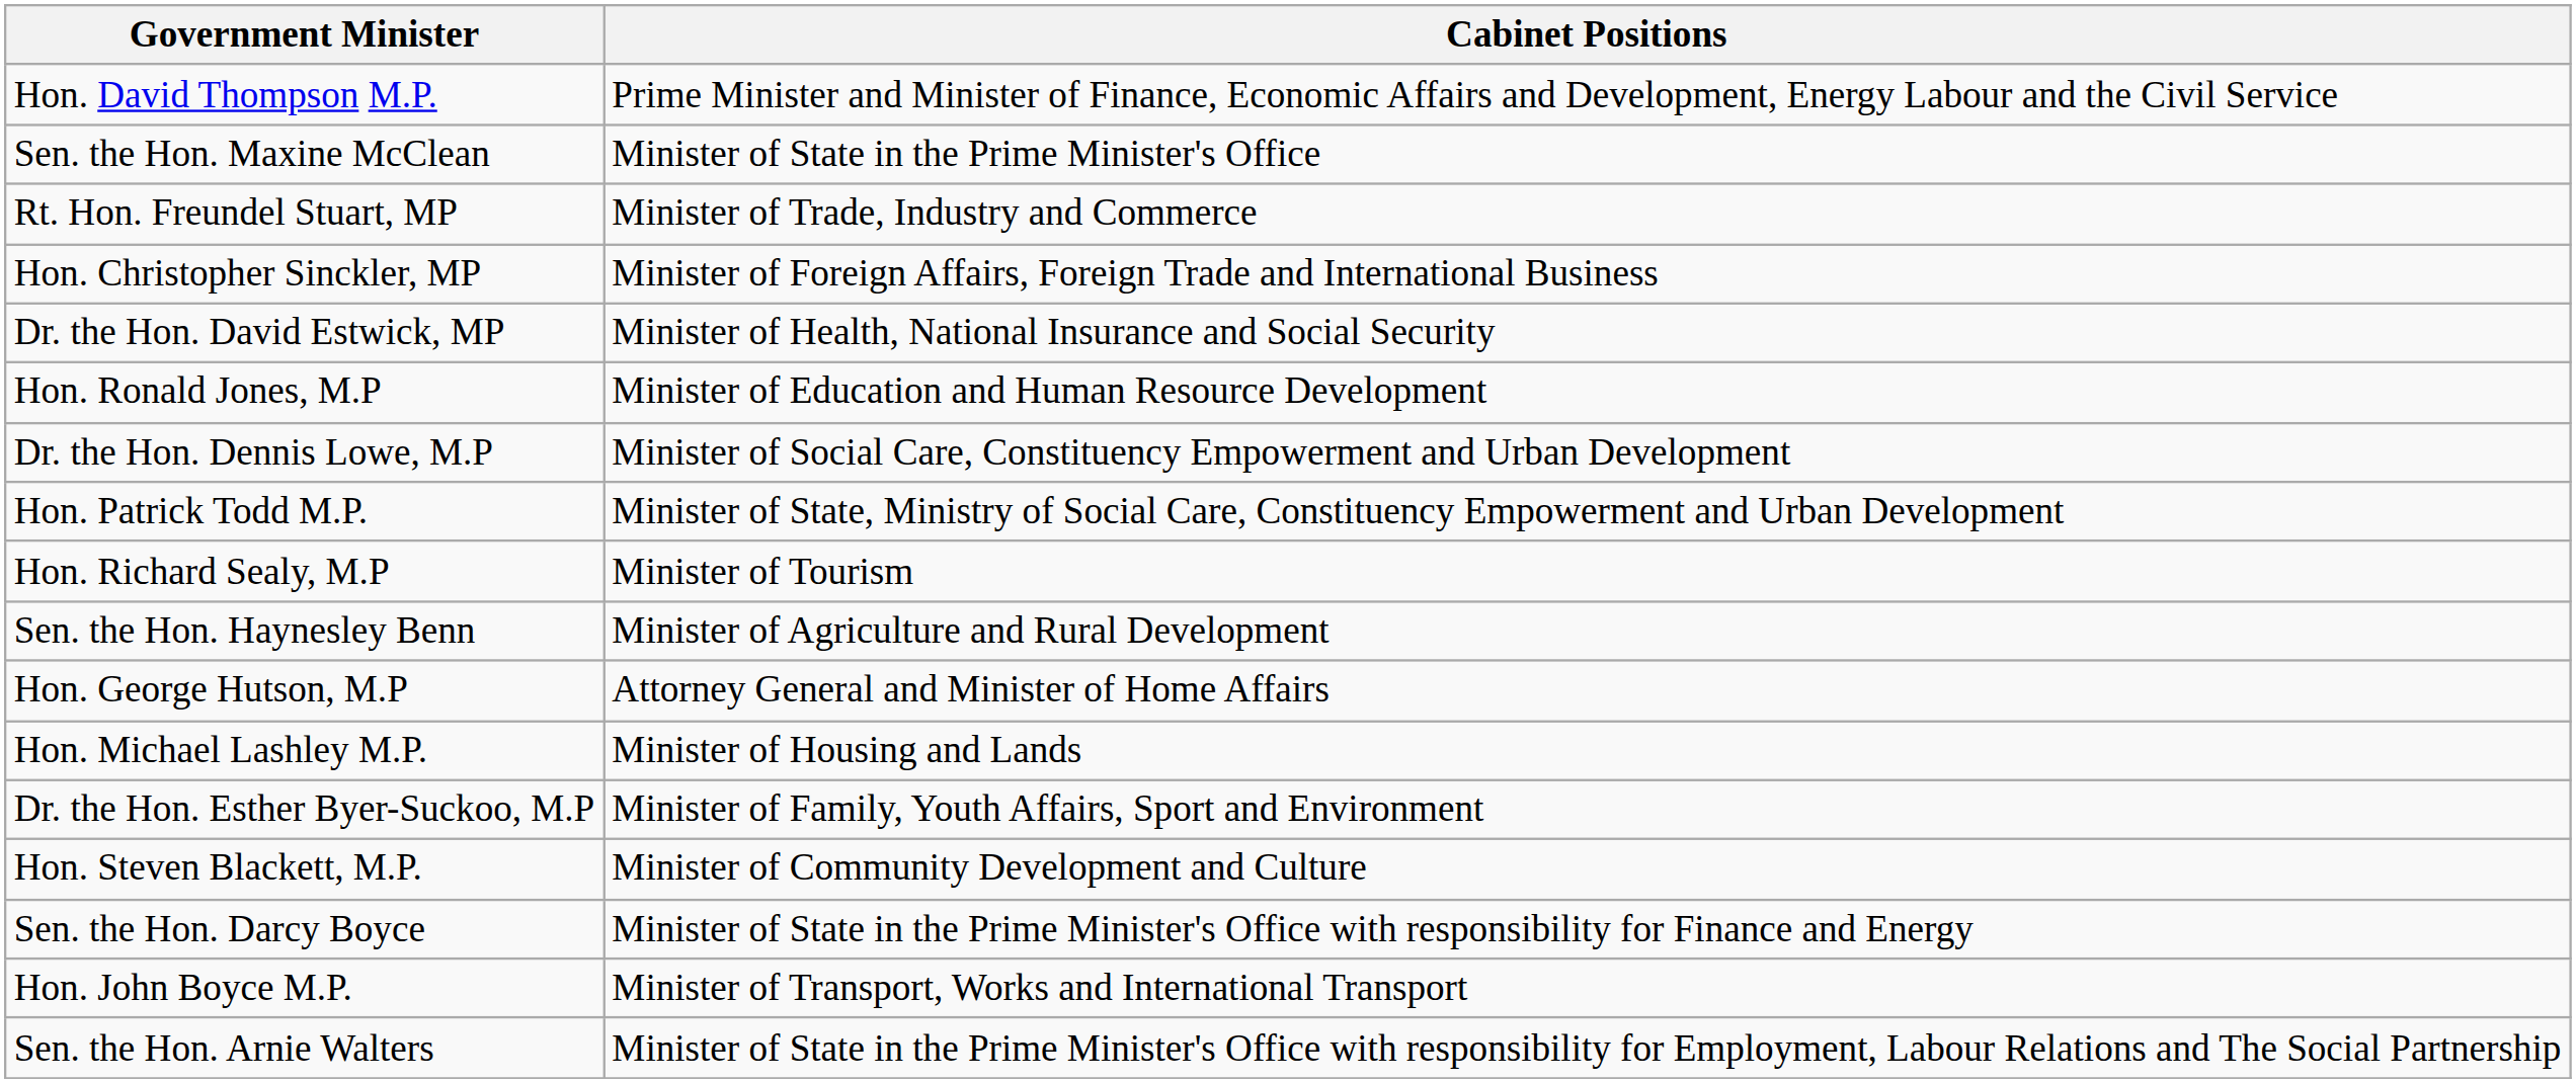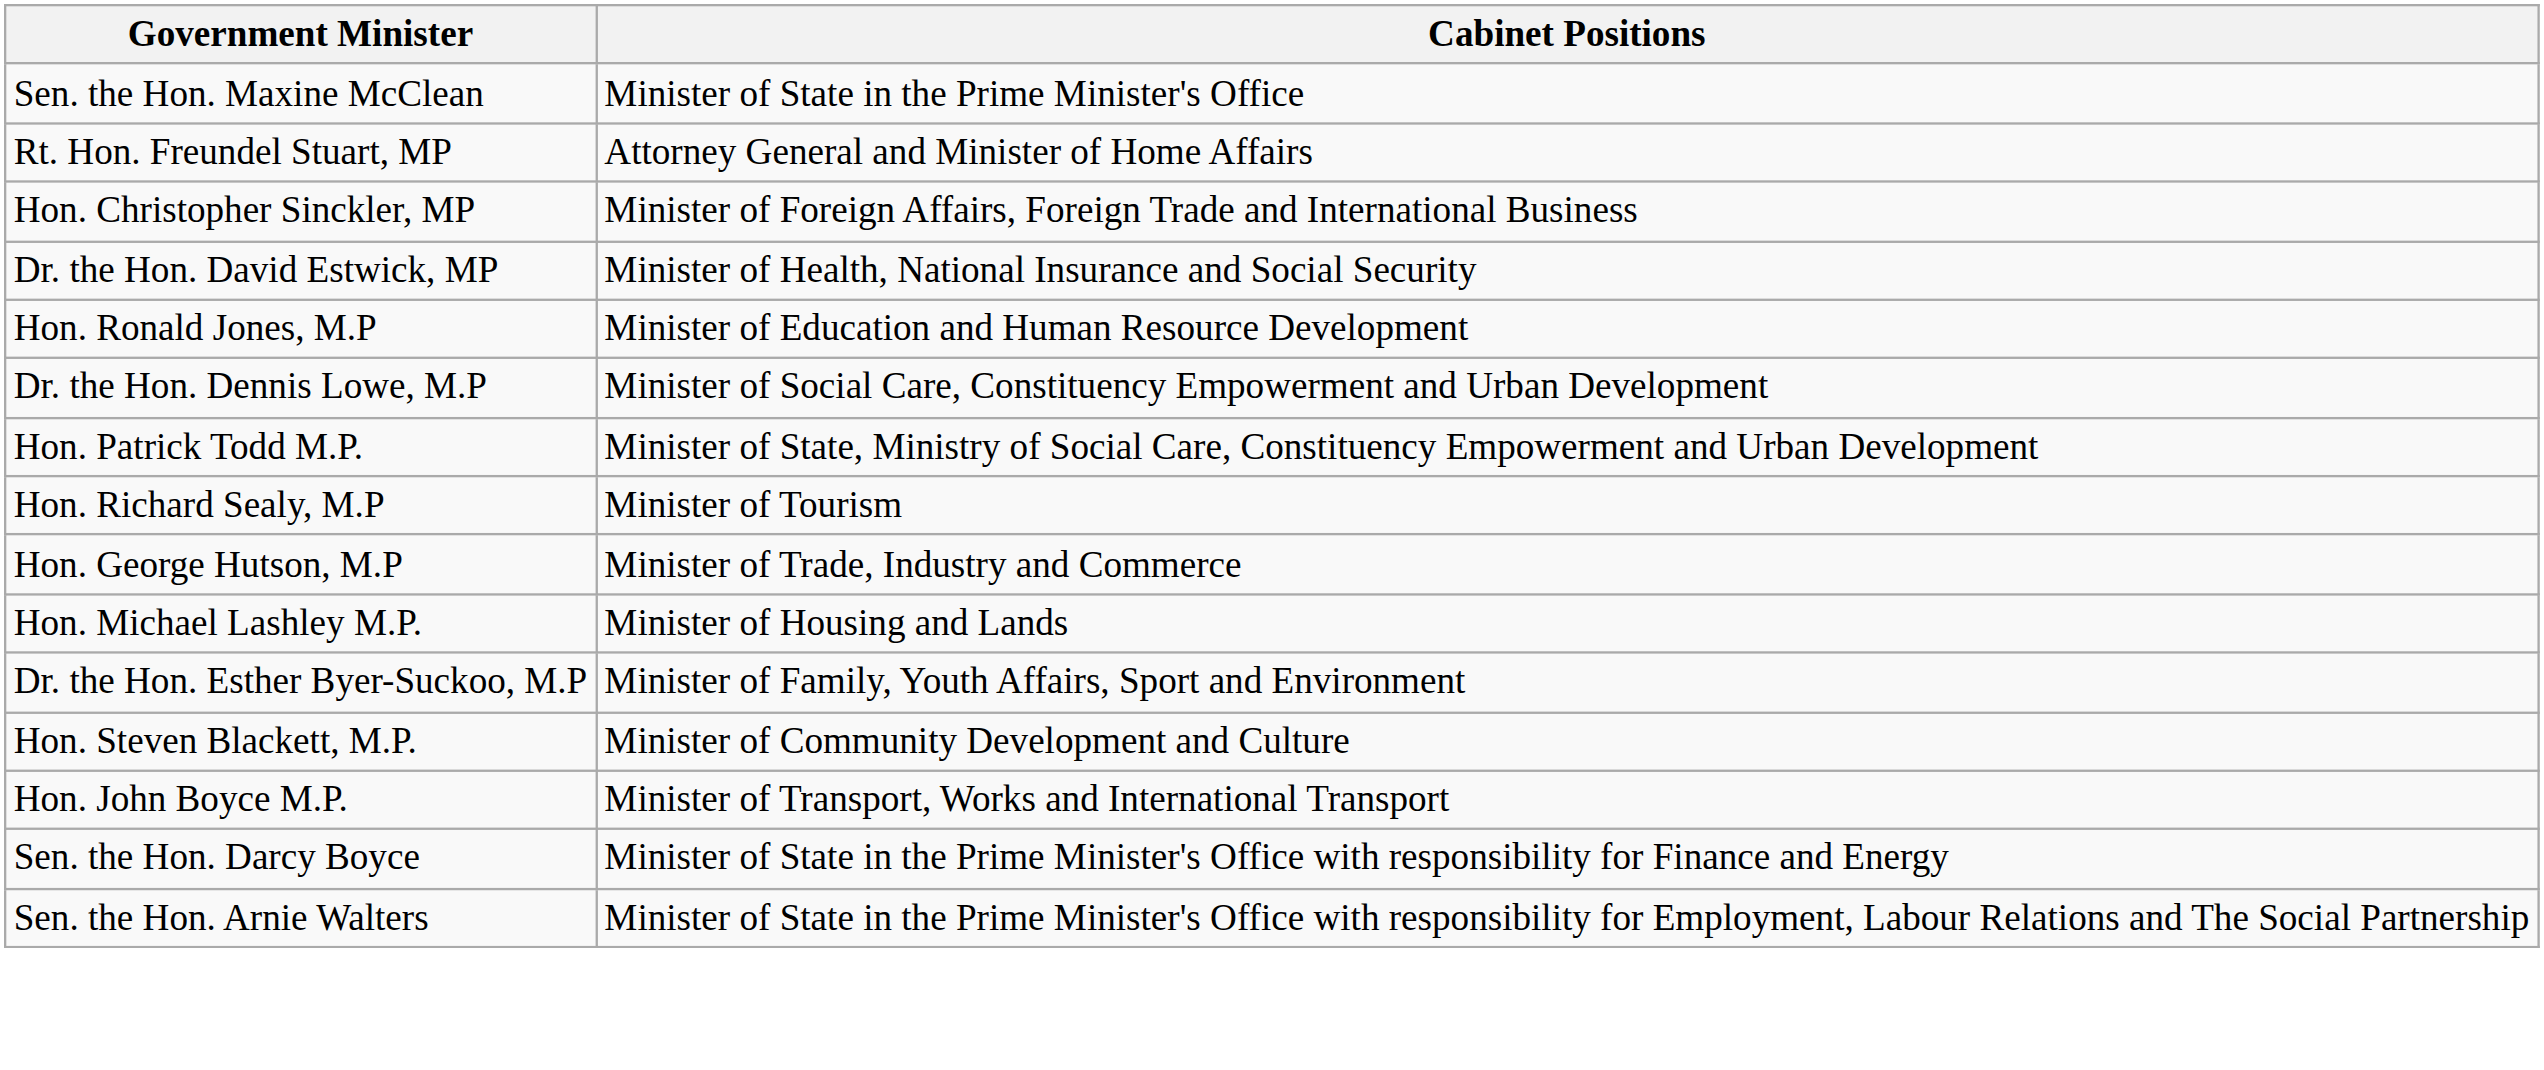 <table class="wikitable">
 <tr>
 <th>Government Minister</th>
 <th>Cabinet Positions</th>
-</tr>
-<tr>
-<td>Hon. <a href='#'>David Thompson</a> <a href='#'>M.P.</a></td>
-<td>Prime Minister and Minister of Finance, Economic Affairs and Development, Energy Labour and the Civil Service</td>
 </tr>
 <tr>
 <td>Sen. the Hon. Maxine McClean</td>
 <td>Minister of State in the Prime Minister's Office</td>
 </tr>
 <tr>
 <td>Rt. Hon. Freundel Stuart, MP</td>
-<td>Minister of Trade, Industry and Commerce</td>
+<td>Attorney General and Minister of Home Affairs</td>
 </tr>
 <tr>
 <td>Hon. Christopher Sinckler, MP</td>
 <td>Minister of Foreign Affairs, Foreign Trade and International Business</td>
 </tr>
 <tr>
 <td>Dr. the Hon. David Estwick, MP</td>
 <td>Minister of Health, National Insurance and Social Security</td>
 </tr>
 <tr>
 <td>Hon. Ronald Jones, M.P</td>
 <td>Minister of Education and Human Resource Development</td>
 </tr>
 <tr>
 <td>Dr. the Hon. Dennis Lowe, M.P</td>
 <td>Minister of Social Care, Constituency Empowerment and Urban Development</td>
 </tr>
 <tr>
 <td>Hon. Patrick Todd M.P.</td>
 <td>Minister of State, Ministry of Social Care, Constituency Empowerment and Urban Development</td>
 </tr>
 <tr>
 <td>Hon. Richard Sealy, M.P</td>
 <td>Minister of Tourism</td>
 </tr>
 <tr>
-<td>Sen. the Hon. Haynesley Benn</td>
-<td>Minister of Agriculture and Rural Development</td>
-</tr>
-<tr>
 <td>Hon. George Hutson, M.P</td>
-<td>Attorney General and Minister of Home Affairs</td>
+<td>Minister of Trade, Industry and Commerce</td>
 </tr>
 <tr>
 <td>Hon. Michael Lashley M.P.</td>
 <td>Minister of Housing and Lands</td>
 </tr>
 <tr>
 <td>Dr. the Hon. Esther Byer-Suckoo, M.P</td>
 <td>Minister of Family, Youth Affairs, Sport and Environment</td>
 </tr>
 <tr>
 <td>Hon. Steven Blackett, M.P.</td>
 <td>Minister of Community Development and Culture</td>
 </tr>
 <tr>
+<td>Hon. John Boyce M.P.</td>
+<td>Minister of Transport, Works and International Transport</td>
+</tr>
+<tr>
 <td>Sen. the Hon. Darcy Boyce</td>
 <td>Minister of State in the Prime Minister's Office with responsibility for Finance and Energy</td>
-</tr>
-<tr>
-<td>Hon. John Boyce M.P.</td>
-<td>Minister of Transport, Works and International Transport</td>
 </tr>
 <tr>
 <td>Sen. the Hon. Arnie Walters</td>
 <td>Minister of State in the Prime Minister's Office with responsibility for Employment, Labour Relations and The Social Partnership</td>
 </tr>
 </table>
